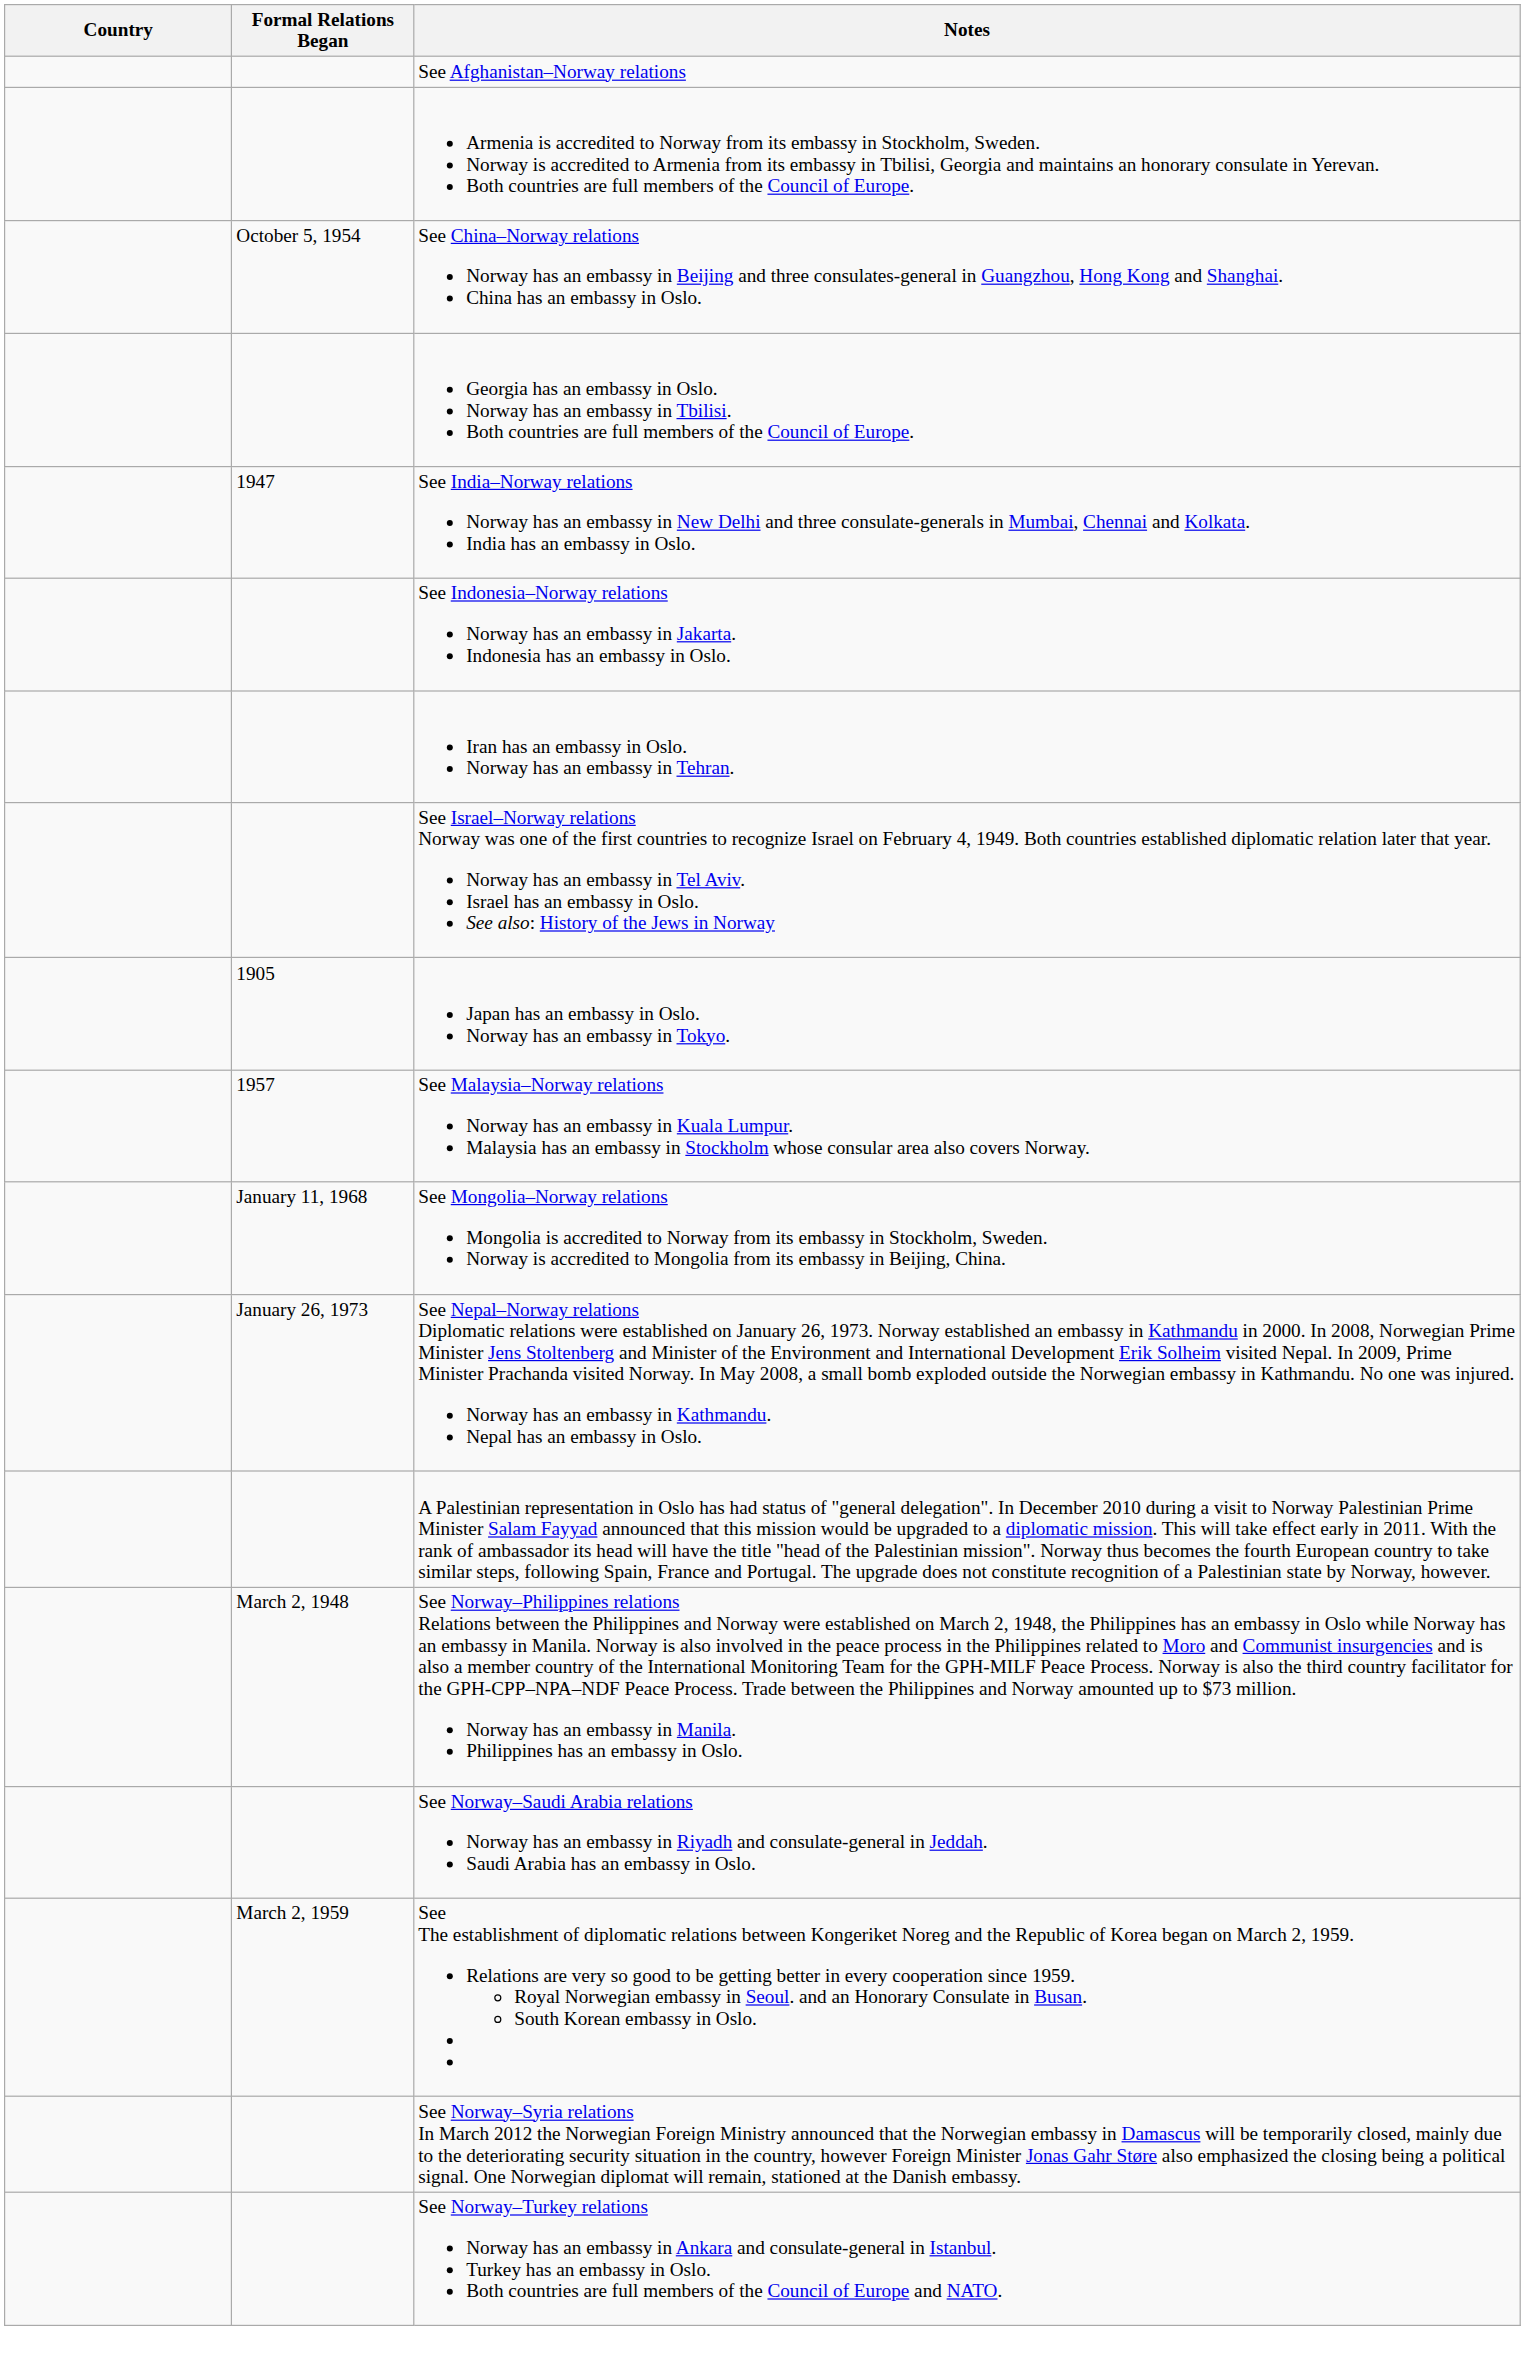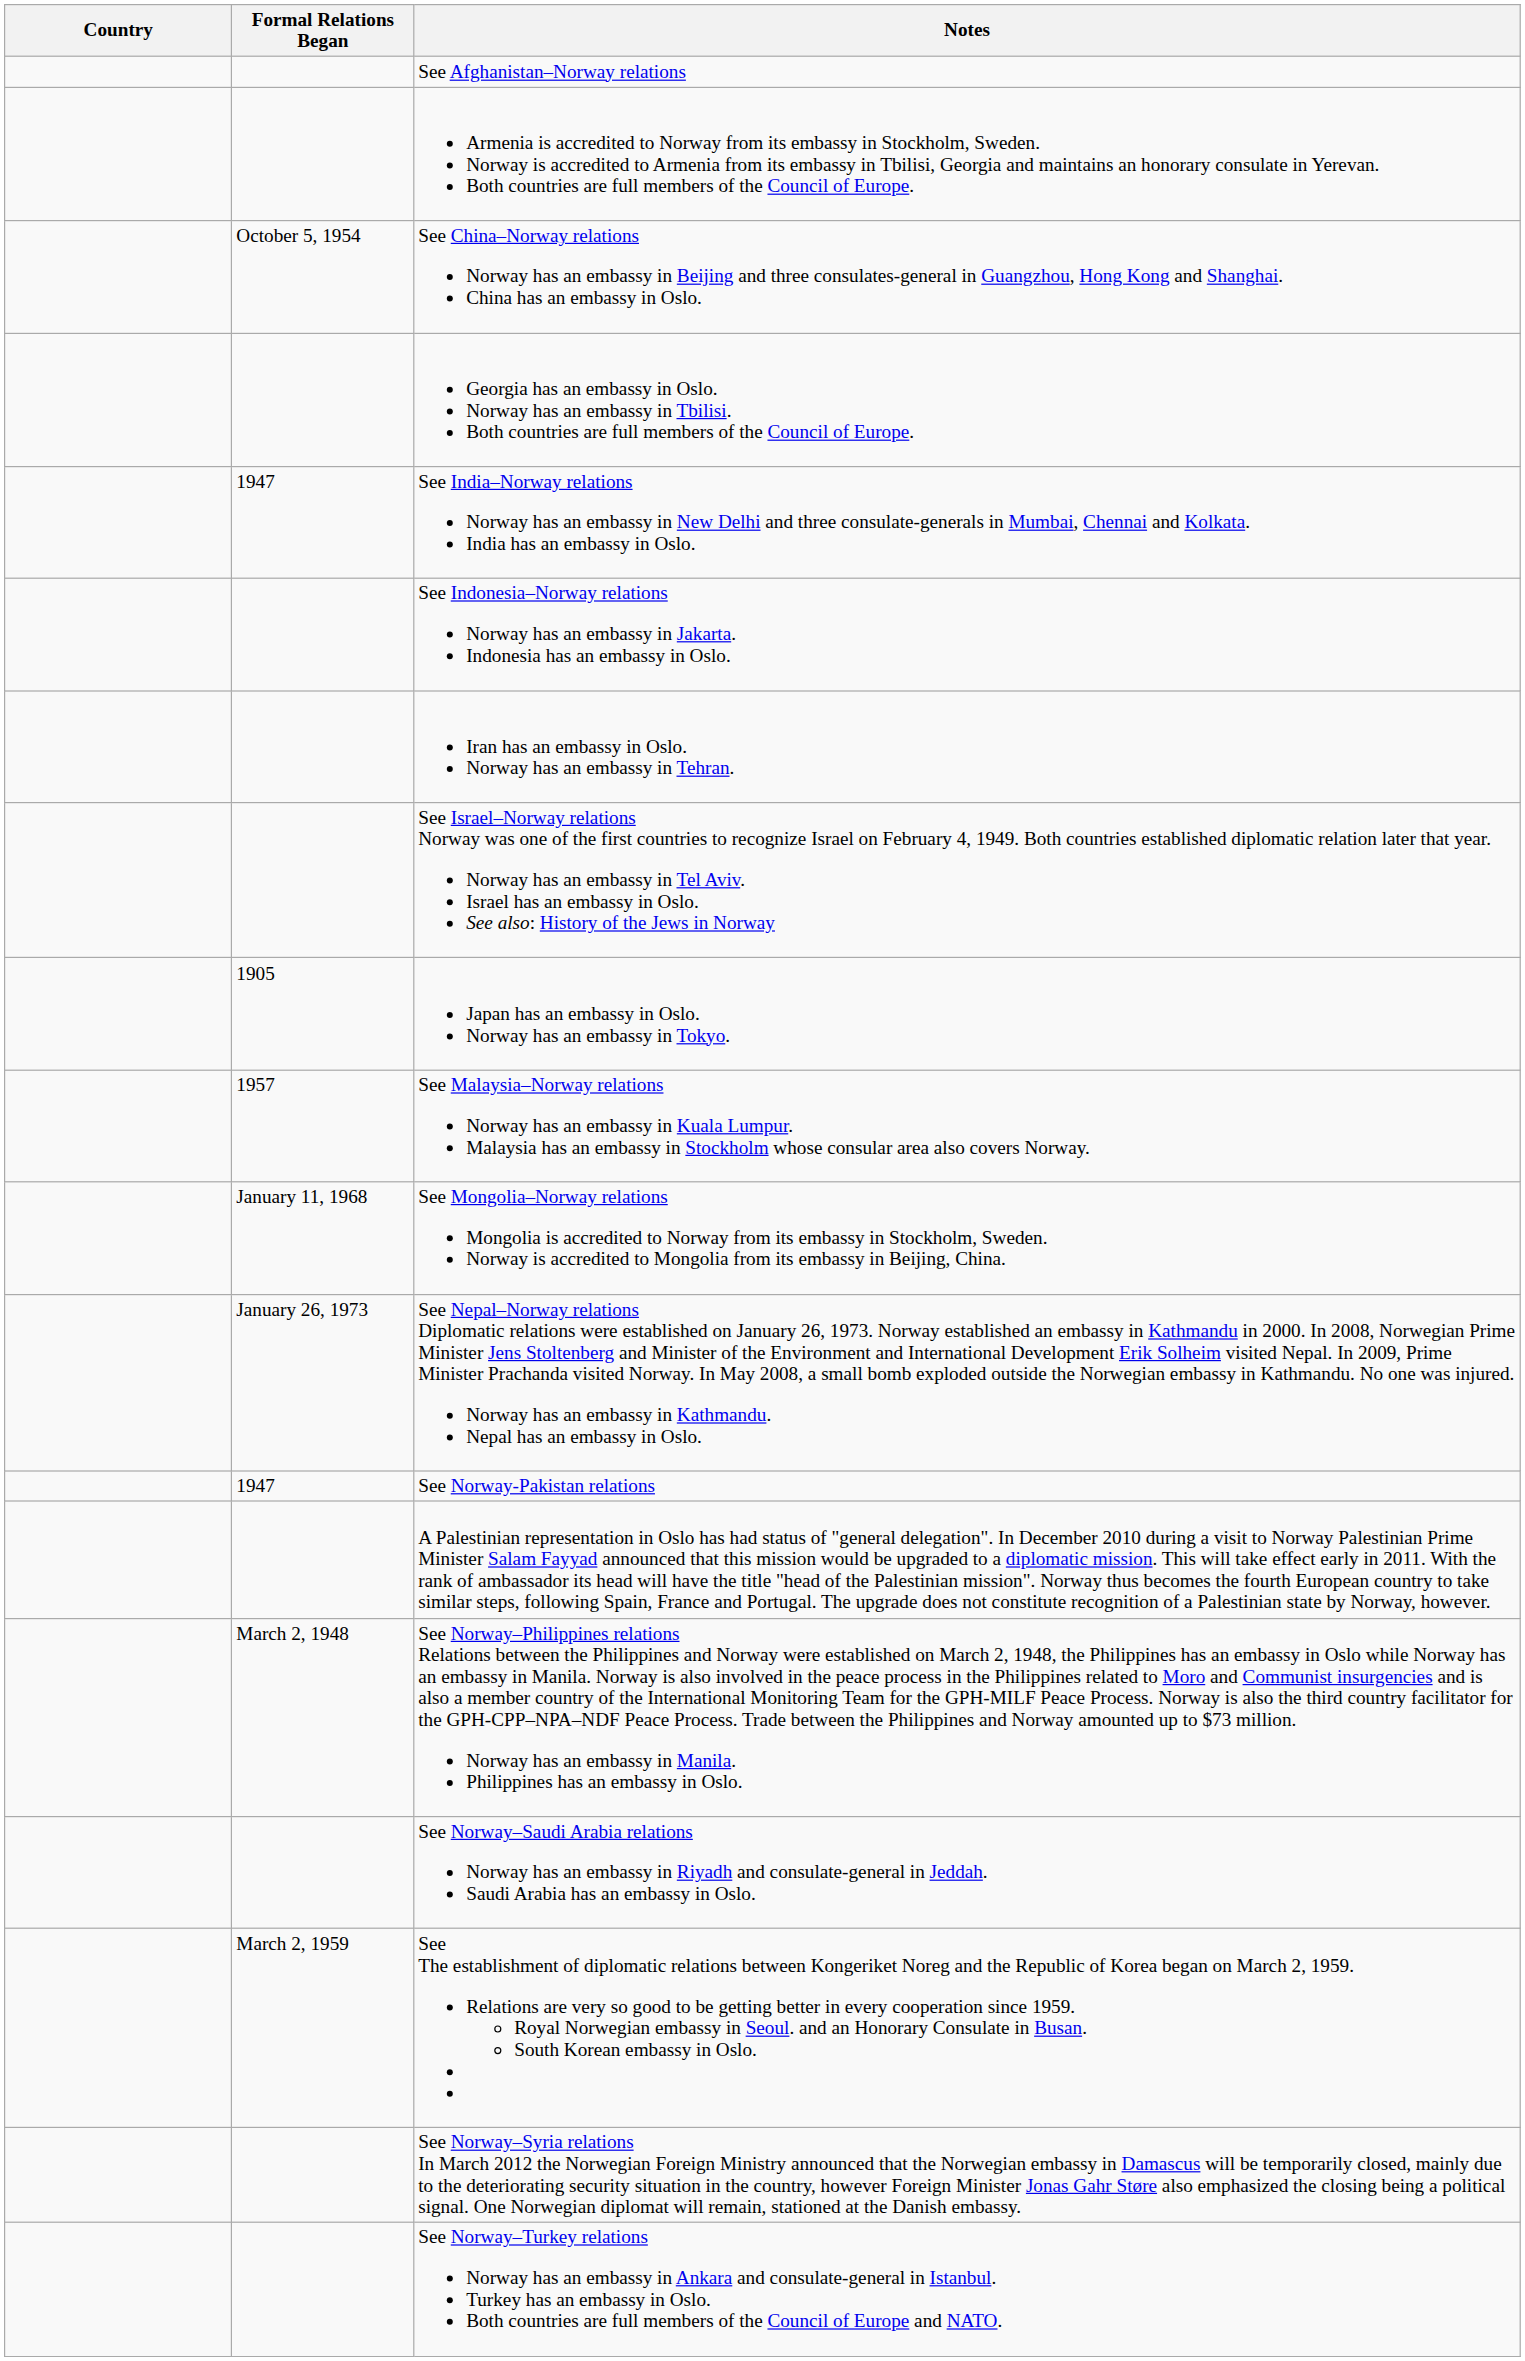 <table class="wikitable sortable" style="width:100%; margin:auto;">
 <tr>
 <th style="width:15%;">Country</th>
 <th style="width:12%;">Formal Relations Began</th>
 <th>Notes</th>
 </tr>
 <tr valign="top">
 <td></td>
 <td></td>
 <td>See <a href='#'>Afghanistan–Norway relations</a></td>
 </tr>
 <tr valign="top">
 <td></td>
 <td></td>
 <td><br><ul><li>Armenia is accredited to Norway from its embassy in Stockholm, Sweden.</li><li>Norway is accredited to Armenia from its embassy in Tbilisi, Georgia and maintains an honorary consulate in Yerevan.</li><li>Both countries are full members of the <a href='#'>Council of Europe</a>.</li></ul></td>
 </tr>
 <tr valign="top">
 <td></td>
 <td>October 5, 1954</td>
 <td>See <a href='#'>China–Norway relations</a><br><ul><li>Norway has an embassy in <a href='#'>Beijing</a> and three consulates-general in <a href='#'>Guangzhou</a>, <a href='#'>Hong Kong</a> and <a href='#'>Shanghai</a>.</li><li>China has an embassy in Oslo.</li></ul></td>
 </tr>
 <tr valign="top">
 <td></td>
 <td></td>
 <td><br><ul><li>Georgia has an embassy in Oslo.</li><li>Norway has an embassy in <a href='#'>Tbilisi</a>.</li><li>Both countries are full members of the <a href='#'>Council of Europe</a>.</li></ul></td>
 </tr>
 <tr valign="top">
 <td></td>
 <td>1947</td>
 <td>See <a href='#'>India–Norway relations</a><br><ul><li>Norway has an embassy in <a href='#'>New Delhi</a> and three consulate-generals in <a href='#'>Mumbai</a>, <a href='#'>Chennai</a> and <a href='#'>Kolkata</a>.</li><li>India has an embassy in Oslo.</li></ul></td>
 </tr>
 <tr valign="top">
 <td></td>
 <td></td>
 <td>See <a href='#'>Indonesia–Norway relations</a><br><ul><li>Norway has an embassy in <a href='#'>Jakarta</a>.</li><li>Indonesia has an embassy in Oslo.</li></ul></td>
 </tr>
 <tr valign="top">
 <td></td>
 <td></td>
 <td><br><ul><li>Iran has an embassy in Oslo.</li><li>Norway has an embassy in <a href='#'>Tehran</a>.</li></ul></td>
 </tr>
 <tr valign="top">
 <td></td>
 <td></td>
 <td>See <a href='#'>Israel–Norway relations</a><br>Norway was one of the first countries to recognize Israel on February 4, 1949.  Both countries established diplomatic relation later that year.<ul><li>Norway has an embassy in <a href='#'>Tel Aviv</a>.</li><li>Israel has an embassy in Oslo.</li><li><em>See also</em>: <a href='#'>History of the Jews in Norway</a></li></ul></td>
 </tr>
 <tr valign="top">
 <td></td>
 <td>1905</td>
 <td><br><ul><li>Japan has an embassy in Oslo.</li><li>Norway has an embassy in <a href='#'>Tokyo</a>.</li></ul></td>
 </tr>
 <tr valign="top">
 <td></td>
 <td>1957</td>
 <td>See <a href='#'>Malaysia–Norway relations</a><br><ul><li>Norway has an embassy in <a href='#'>Kuala Lumpur</a>.</li><li>Malaysia has an embassy in <a href='#'>Stockholm</a> whose consular area also covers Norway.</li></ul></td>
 </tr>
 <tr valign="top">
 <td></td>
 <td>January 11, 1968</td>
 <td>See <a href='#'>Mongolia–Norway relations</a><br><ul><li>Mongolia is accredited to Norway from its embassy in Stockholm, Sweden.</li><li>Norway is accredited to Mongolia from its embassy in Beijing, China.</li></ul></td>
 </tr>
 <tr valign="top">
 <td></td>
 <td>January 26, 1973</td>
 <td>See <a href='#'>Nepal–Norway relations</a><br>Diplomatic relations were established on January 26, 1973. Norway established an embassy in <a href='#'>Kathmandu</a> in 2000. In 2008, Norwegian Prime Minister <a href='#'>Jens Stoltenberg</a> and Minister of the Environment and International Development <a href='#'>Erik Solheim</a> visited Nepal. In 2009, Prime Minister Prachanda visited Norway. In May 2008, a small bomb exploded outside the Norwegian embassy in Kathmandu. No one was injured.<ul><li>Norway has an embassy in <a href='#'>Kathmandu</a>.</li><li>Nepal has an embassy in Oslo.</li></ul></td>
 </tr>
 <tr valign="top">
 <td></td>
+<td>1947</td>
+<td>See <a href='#'>Norway-Pakistan relations</a></td>
+</tr>
+<tr valign="top">
+<td></td>
 <td></td>
 <td><br>A Palestinian representation in Oslo has had status of "general delegation". In December 2010 during a visit to Norway Palestinian Prime Minister <a href='#'>Salam Fayyad</a> announced that this mission would be upgraded to a <a href='#'>diplomatic mission</a>. This will take effect early in 2011. With the rank of ambassador its head will have the title "head of the Palestinian mission". Norway thus becomes the fourth European country to take similar steps, following Spain, France and Portugal. The upgrade does not constitute recognition of a Palestinian state by Norway, however.</td>
 </tr>
 <tr valign="top">
 <td></td>
 <td>March 2, 1948</td>
 <td>See <a href='#'>Norway–Philippines relations</a><br>Relations between the Philippines and Norway were established on March 2, 1948, the Philippines has an embassy in Oslo while Norway has an embassy in Manila. Norway is also involved in the peace process in the Philippines related to <a href='#'>Moro</a> and <a href='#'>Communist insurgencies</a> and is also a member country of the International Monitoring Team for the GPH-MILF Peace Process. Norway is also the third country facilitator for the GPH-CPP–NPA–NDF Peace Process. Trade between the Philippines and Norway amounted up to $73 million.<ul><li>Norway has an embassy in <a href='#'>Manila</a>.</li><li>Philippines has an embassy in Oslo.</li></ul></td>
 </tr>
 <tr valign="top">
 <td></td>
 <td></td>
 <td>See <a href='#'>Norway–Saudi Arabia relations</a><br><ul><li>Norway has an embassy in <a href='#'>Riyadh</a> and consulate-general in <a href='#'>Jeddah</a>.</li><li>Saudi Arabia has an embassy in Oslo.</li></ul></td>
 </tr>
 <tr valign="top">
 <td></td>
 <td> March 2, 1959</td>
 <td>See <br>The establishment of diplomatic relations between Kongeriket Noreg and the Republic of Korea began on March 2, 1959.<ul><li>Relations are very so good to be getting better in every cooperation since 1959.<ul><li>Royal Norwegian embassy in <a href='#'>Seoul</a>. and an Honorary Consulate in <a href='#'>Busan</a>.</li><li>South Korean embassy in Oslo.</li></ul></li><li></li><li></li></ul></td>
 </tr>
 <tr valign="top">
 <td></td>
 <td></td>
 <td>See <a href='#'>Norway–Syria relations</a><br>In March 2012 the Norwegian Foreign Ministry announced that the Norwegian embassy in <a href='#'>Damascus</a> will be temporarily closed, mainly due to the deteriorating security situation in the country, however Foreign Minister <a href='#'>Jonas Gahr Støre</a> also emphasized the closing being a political signal. One Norwegian diplomat will remain, stationed at the Danish embassy.</td>
 </tr>
 <tr valign="top">
 <td></td>
 <td></td>
 <td>See <a href='#'>Norway–Turkey relations</a><br><ul><li>Norway has an embassy in <a href='#'>Ankara</a> and consulate-general in <a href='#'>Istanbul</a>.</li><li>Turkey has an embassy in Oslo.</li><li>Both countries are full members of the <a href='#'>Council of Europe</a> and <a href='#'>NATO</a>.</li></ul></td>
 </tr>
 </table>
